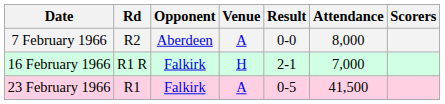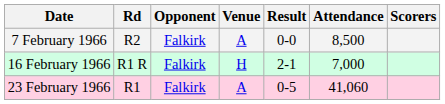 <table class="wikitable sortable" style="font-size:95%; text-align:center">
 <tr>
 <th>Date</th>
 <th>Rd</th>
 <th>Opponent</th>
 <th>Venue</th>
 <th>Result</th>
 <th>Attendance</th>
 <th>Scorers</th>
 </tr>
 <tr bgcolor = "#f3f3f3">
 <td>7 February 1966</td>
 <td>R2</td>
-<td><a href='#'>Aberdeen</a></td>
+<td><a href='#'>Falkirk</a></td>
 <td><a href='#'>A</a></td>
 <td>0-0</td>
-<td>8,000</td>
+<td>8,500</td>
 <td></td>
 </tr>
 <tr bgcolor = "#d0ffe3">
 <td>16 February 1966</td>
 <td>R1 R</td>
 <td><a href='#'>Falkirk</a></td>
 <td><a href='#'>H</a></td>
 <td>2-1</td>
 <td>7,000</td>
 <td></td>
 </tr>
 <tr bgcolor = "#ffd0e3">
 <td>23 February 1966</td>
 <td>R1</td>
 <td><a href='#'>Falkirk</a></td>
 <td><a href='#'>A</a></td>
 <td>0-5</td>
-<td>41,500</td>
+<td>41,060</td>
 <td></td>
 </tr>
 </table>
